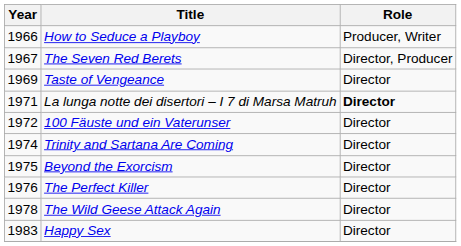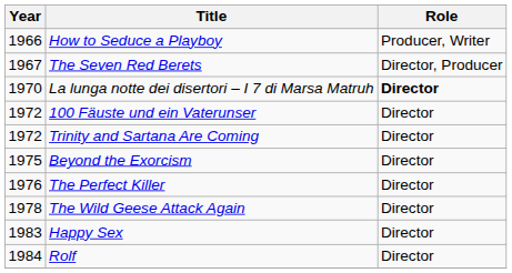 <table class="wikitable sortable">
 <tr>
 <th>Year</th>
 <th>Title</th>
 <th>Role</th>
 </tr>
 <tr>
 <td>1966</td>
 <td><em><a href='#'>How to Seduce a Playboy</a></em></td>
 <td>Producer, Writer</td>
 </tr>
 <tr>
 <td>1967</td>
 <td><em><a href='#'>The Seven Red Berets</a></em></td>
 <td>Director, Producer</td>
 </tr>
 <tr>
-<td>1969</td>
-<td><em><a href='#'>Taste of Vengeance</a></em></td>
-<td>Director</td>
-</tr>
-<tr>
-<td>1971</td>
+<td>1970</td>
 <td><em>La lunga notte dei disertori – I 7 di Marsa Matruh</em></td>
 <td><strong>Director</strong></td>
 </tr>
 <tr>
 <td>1972</td>
 <td><em><a href='#'>100 Fäuste und ein Vaterunser</a></em></td>
 <td>Director</td>
 </tr>
 <tr>
-<td>1974</td>
+<td>1972</td>
 <td><em><a href='#'>Trinity and Sartana Are Coming</a></em></td>
 <td>Director</td>
 </tr>
 <tr>
 <td>1975</td>
 <td><em><a href='#'>Beyond the Exorcism</a></em></td>
 <td>Director</td>
 </tr>
 <tr>
 <td>1976</td>
 <td><em><a href='#'>The Perfect Killer</a></em></td>
 <td>Director</td>
 </tr>
 <tr>
 <td>1978</td>
 <td><em><a href='#'>The Wild Geese Attack Again</a></em></td>
 <td>Director</td>
 </tr>
 <tr>
 <td>1983</td>
 <td><em><a href='#'>Happy Sex</a></em></td>
 <td>Director</td>
 </tr>
 <tr>
+<td>1984</td>
+<td><em><a href='#'>Rolf</a></em></td>
+<td>Director</td>
+</tr>
+<tr>
 </tr>
 </table>
